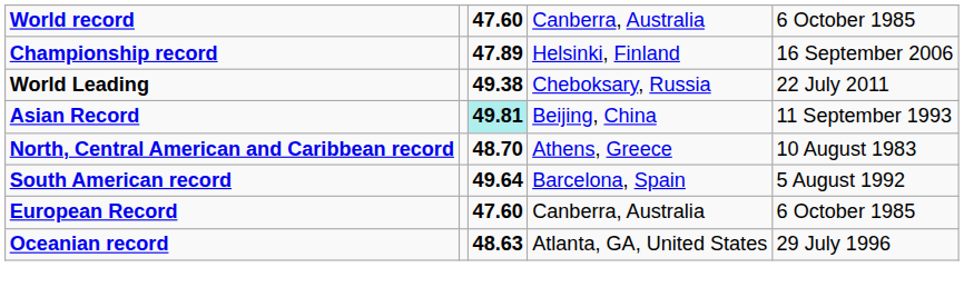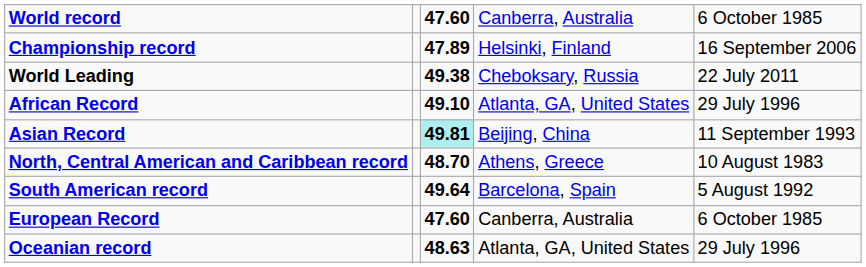 <table class="wikitable">
 <tr>
 <td><strong><a href='#'>World record</a></strong></td>
 <td></td>
 <td><strong>47.60</strong></td>
 <td><a href='#'>Canberra</a>, <a href='#'>Australia</a></td>
 <td>6 October 1985</td>
 </tr>
 <tr>
 <td><strong><a href='#'>Championship record</a></strong></td>
 <td></td>
 <td><strong>47.89</strong></td>
 <td><a href='#'>Helsinki</a>, <a href='#'>Finland</a></td>
 <td>16 September 2006</td>
 </tr>
 <tr>
 <td><strong>World Leading</strong></td>
 <td></td>
 <td><strong>49.38</strong></td>
 <td><a href='#'>Cheboksary</a>, <a href='#'>Russia</a></td>
 <td>22 July 2011</td>
+</tr>
+<tr>
+<td><strong><a href='#'>African Record</a></strong></td>
+<td></td>
+<td><strong>49.10</strong></td>
+<td><a href='#'>Atlanta, GA</a>, <a href='#'>United States</a></td>
+<td>29 July 1996</td>
 </tr>
 <tr>
 <td><strong><a href='#'>Asian Record</a></strong></td>
 <td></td>
 <td style="background: paleturquoise;"><strong>49.81</strong></td>
 <td><a href='#'>Beijing</a>, <a href='#'>China</a></td>
 <td>11 September 1993</td>
 </tr>
 <tr>
 <td><strong><a href='#'>North, Central American and Caribbean record</a></strong></td>
 <td></td>
 <td><strong>48.70</strong></td>
 <td><a href='#'>Athens</a>, <a href='#'>Greece</a></td>
 <td>10 August 1983</td>
 </tr>
 <tr>
 <td><strong><a href='#'>South American record</a></strong></td>
 <td></td>
 <td><strong>49.64</strong></td>
 <td><a href='#'>Barcelona</a>, <a href='#'>Spain</a></td>
 <td>5 August 1992</td>
 </tr>
 <tr>
 <td><strong><a href='#'>European Record</a></strong></td>
 <td></td>
 <td><strong>47.60</strong></td>
 <td>Canberra, Australia</td>
 <td>6 October 1985</td>
 </tr>
 <tr>
 <td><strong><a href='#'>Oceanian record</a></strong></td>
 <td></td>
 <td><strong>48.63</strong></td>
 <td>Atlanta, GA, United States</td>
 <td>29 July 1996</td>
 </tr>
 </table>
